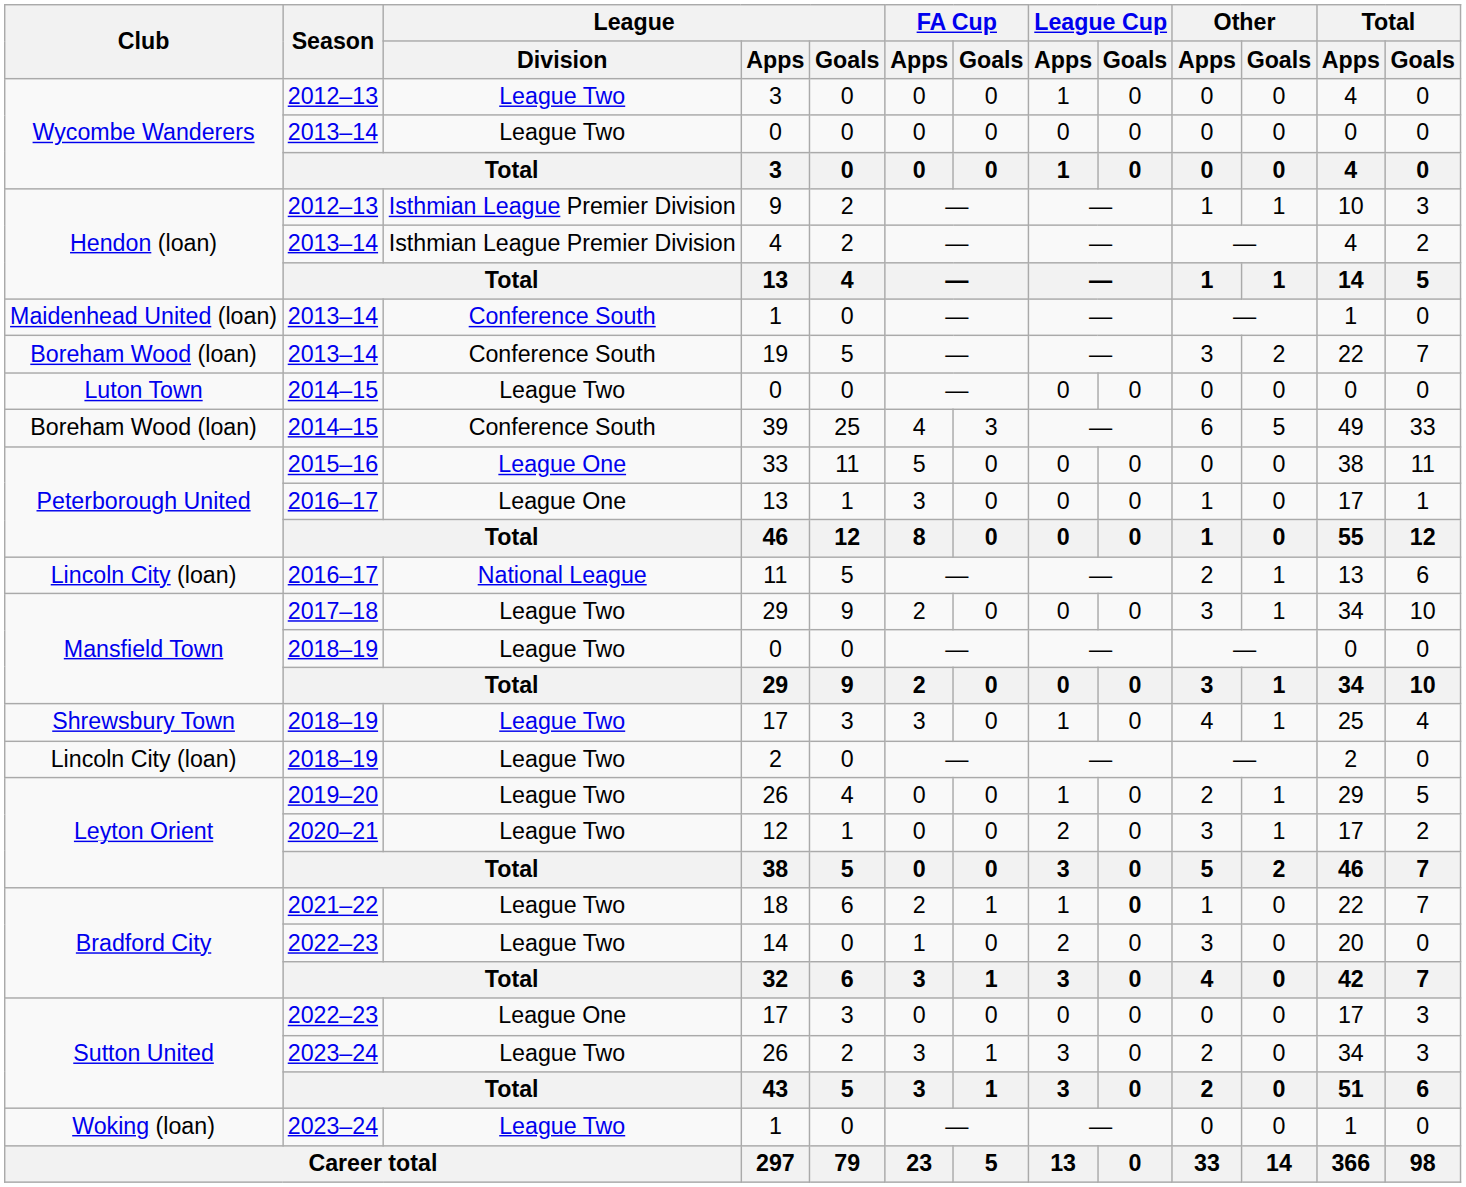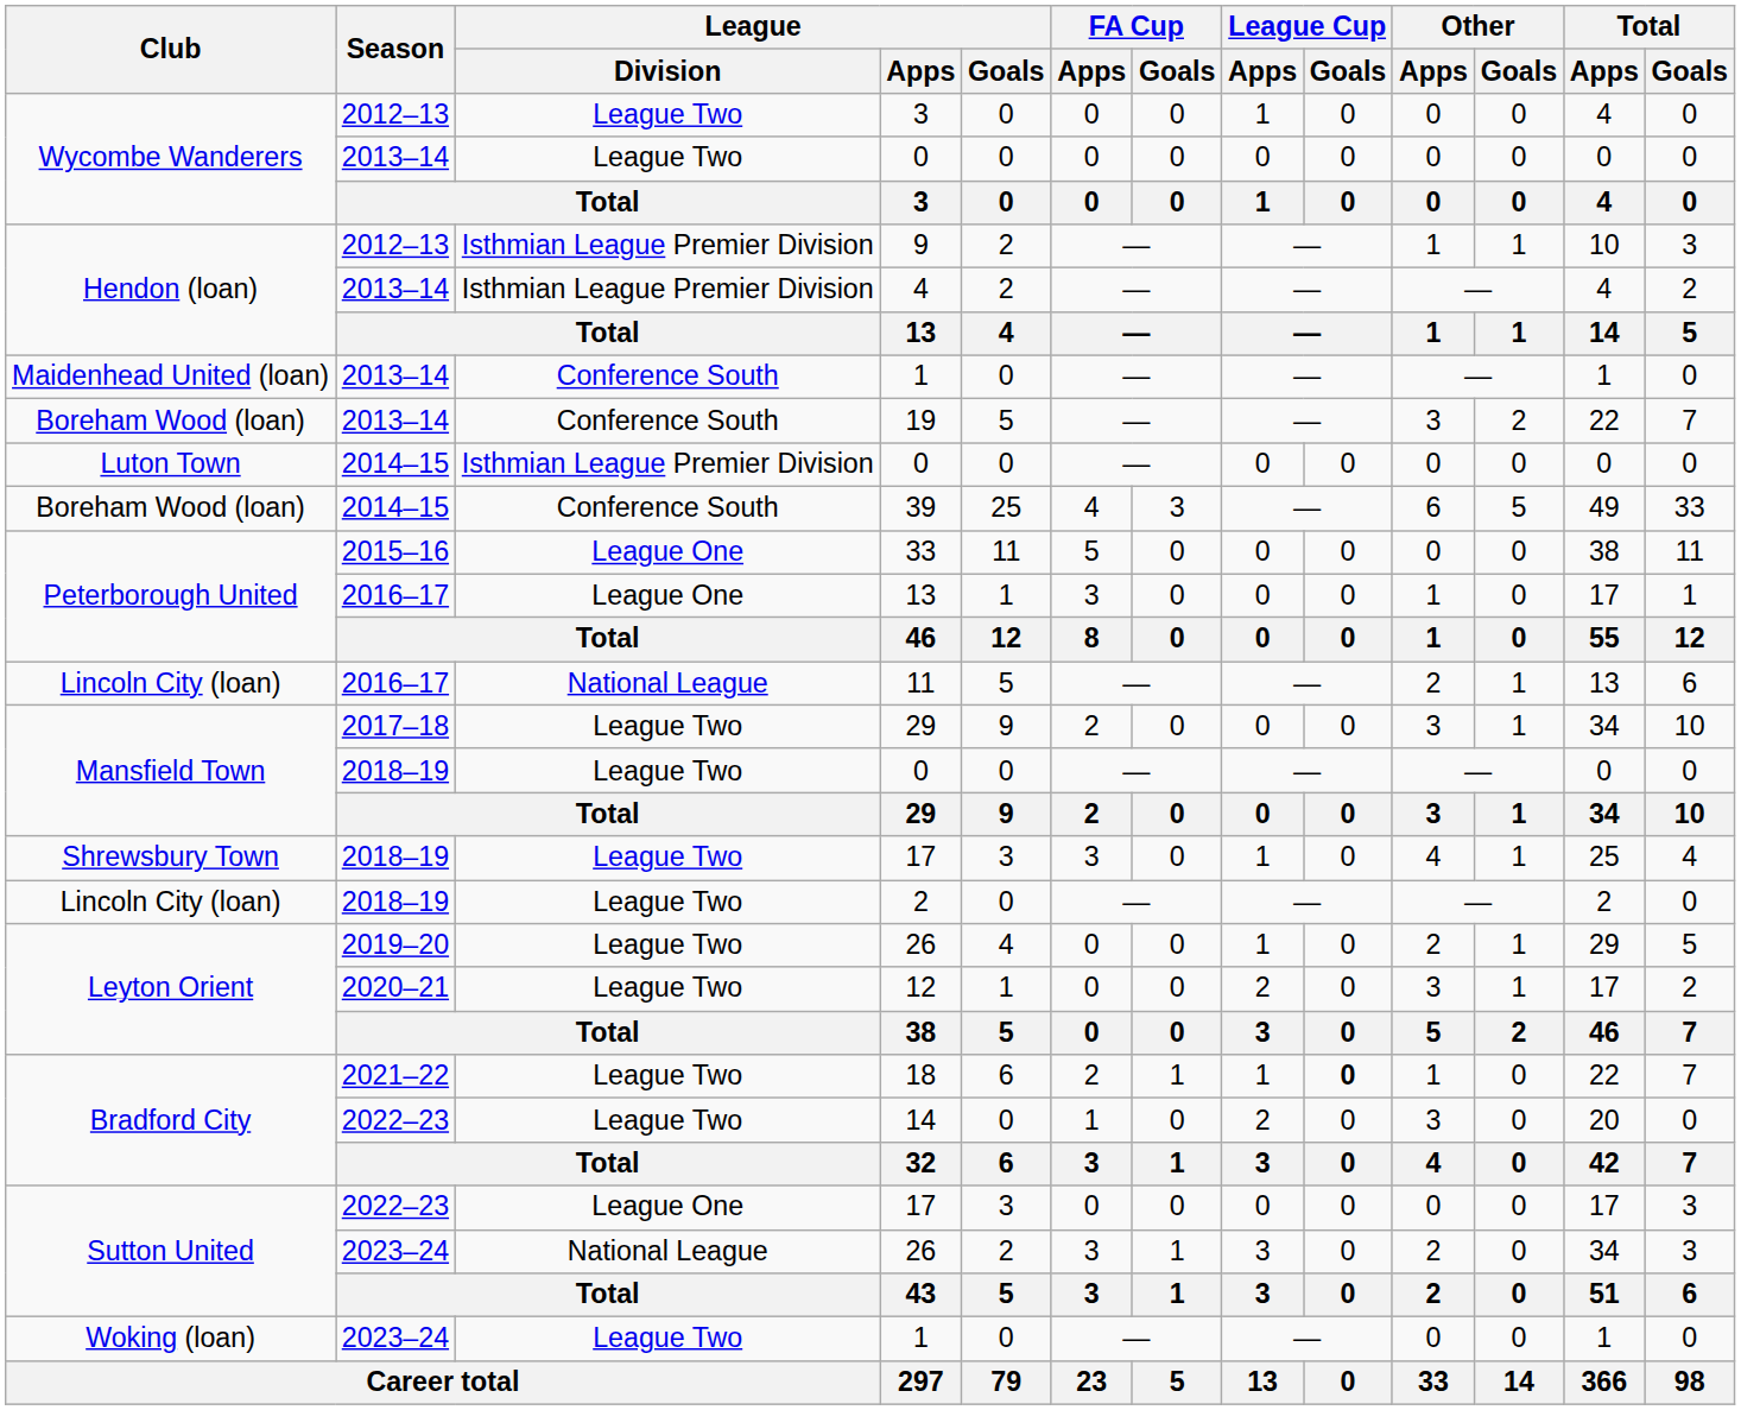 <table class=wikitable style=text-align:center>
 <tr>
 <th rowspan=2>Club</th>
 <th rowspan=2>Season</th>
 <th colspan=3>League</th>
 <th colspan=2><a href='#'>FA Cup</a></th>
 <th colspan=2><a href='#'>League Cup</a></th>
 <th colspan=2>Other</th>
 <th colspan=2>Total</th>
 </tr>
 <tr>
 <th>Division</th>
 <th>Apps</th>
 <th>Goals</th>
 <th>Apps</th>
 <th>Goals</th>
 <th>Apps</th>
 <th>Goals</th>
 <th>Apps</th>
 <th>Goals</th>
 <th>Apps</th>
 <th>Goals</th>
 </tr>
 <tr>
 <td rowspan=3><a href='#'>Wycombe Wanderers</a></td>
 <td><a href='#'>2012–13</a></td>
 <td><a href='#'>League Two</a></td>
 <td>3</td>
 <td>0</td>
 <td>0</td>
 <td>0</td>
 <td>1</td>
 <td>0</td>
 <td>0</td>
 <td>0</td>
 <td>4</td>
 <td>0</td>
 </tr>
 <tr>
 <td><a href='#'>2013–14</a></td>
 <td>League Two</td>
 <td>0</td>
 <td>0</td>
 <td>0</td>
 <td>0</td>
 <td>0</td>
 <td>0</td>
 <td>0</td>
 <td>0</td>
 <td>0</td>
 <td>0</td>
 </tr>
 <tr>
 <th colspan=2>Total</th>
 <th>3</th>
 <th>0</th>
 <th>0</th>
 <th>0</th>
 <th>1</th>
 <th>0</th>
 <th>0</th>
 <th>0</th>
 <th>4</th>
 <th>0</th>
 </tr>
 <tr>
 <td rowspan=3><a href='#'>Hendon</a> (loan)</td>
 <td><a href='#'>2012–13</a></td>
 <td><a href='#'>Isthmian League</a> Premier Division</td>
 <td>9</td>
 <td>2</td>
 <td colspan=2>—</td>
 <td colspan=2>—</td>
 <td>1</td>
 <td>1</td>
 <td>10</td>
 <td>3</td>
 </tr>
 <tr>
 <td><a href='#'>2013–14</a></td>
 <td>Isthmian League Premier Division</td>
 <td>4</td>
 <td>2</td>
 <td colspan=2>—</td>
 <td colspan=2>—</td>
 <td colspan=2>—</td>
 <td>4</td>
 <td>2</td>
 </tr>
 <tr>
 <th colspan=2>Total</th>
 <th>13</th>
 <th>4</th>
 <th colspan=2>—</th>
 <th colspan=2>—</th>
 <th>1</th>
 <th>1</th>
 <th>14</th>
 <th>5</th>
 </tr>
 <tr>
 <td><a href='#'>Maidenhead United</a> (loan)</td>
 <td><a href='#'>2013–14</a></td>
 <td><a href='#'>Conference South</a></td>
 <td>1</td>
 <td>0</td>
 <td colspan=2>—</td>
 <td colspan=2>—</td>
 <td colspan=2>—</td>
 <td>1</td>
 <td>0</td>
 </tr>
 <tr>
 <td><a href='#'>Boreham Wood</a> (loan)</td>
 <td><a href='#'>2013–14</a></td>
 <td>Conference South</td>
 <td>19</td>
 <td>5</td>
 <td colspan=2>—</td>
 <td colspan=2>—</td>
 <td>3</td>
 <td>2</td>
 <td>22</td>
 <td>7</td>
 </tr>
 <tr>
 <td><a href='#'>Luton Town</a></td>
 <td><a href='#'>2014–15</a></td>
-<td>League Two</td>
+<td><a href='#'>Isthmian League</a> Premier Division</td>
 <td>0</td>
 <td>0</td>
 <td colspan=2>—</td>
 <td>0</td>
 <td>0</td>
 <td>0</td>
 <td>0</td>
 <td>0</td>
 <td>0</td>
 </tr>
 <tr>
 <td>Boreham Wood (loan)</td>
 <td><a href='#'>2014–15</a></td>
 <td>Conference South</td>
 <td>39</td>
 <td>25</td>
 <td>4</td>
 <td>3</td>
 <td colspan=2>—</td>
 <td>6</td>
 <td>5</td>
 <td>49</td>
 <td>33</td>
 </tr>
 <tr>
 <td rowspan=3><a href='#'>Peterborough United</a></td>
 <td><a href='#'>2015–16</a></td>
 <td><a href='#'>League One</a></td>
 <td>33</td>
 <td>11</td>
 <td>5</td>
 <td>0</td>
 <td>0</td>
 <td>0</td>
 <td>0</td>
 <td>0</td>
 <td>38</td>
 <td>11</td>
 </tr>
 <tr>
 <td><a href='#'>2016–17</a></td>
 <td>League One</td>
 <td>13</td>
 <td>1</td>
 <td>3</td>
 <td>0</td>
 <td>0</td>
 <td>0</td>
 <td>1</td>
 <td>0</td>
 <td>17</td>
 <td>1</td>
 </tr>
 <tr>
 <th colspan=2>Total</th>
 <th>46</th>
 <th>12</th>
 <th>8</th>
 <th>0</th>
 <th>0</th>
 <th>0</th>
 <th>1</th>
 <th>0</th>
 <th>55</th>
 <th>12</th>
 </tr>
 <tr>
 <td><a href='#'>Lincoln City</a> (loan)</td>
 <td><a href='#'>2016–17</a></td>
 <td><a href='#'>National League</a></td>
 <td>11</td>
 <td>5</td>
 <td colspan=2>—</td>
 <td colspan=2>—</td>
 <td>2</td>
 <td>1</td>
 <td>13</td>
 <td>6</td>
 </tr>
 <tr>
 <td rowspan=3><a href='#'>Mansfield Town</a></td>
 <td><a href='#'>2017–18</a></td>
 <td>League Two</td>
 <td>29</td>
 <td>9</td>
 <td>2</td>
 <td>0</td>
 <td>0</td>
 <td>0</td>
 <td>3</td>
 <td>1</td>
 <td>34</td>
 <td>10</td>
 </tr>
 <tr>
 <td><a href='#'>2018–19</a></td>
 <td>League Two</td>
 <td>0</td>
 <td>0</td>
 <td colspan=2>—</td>
 <td colspan=2>—</td>
 <td colspan=2>—</td>
 <td>0</td>
 <td>0</td>
 </tr>
 <tr>
 <th colspan=2>Total</th>
 <th>29</th>
 <th>9</th>
 <th>2</th>
 <th>0</th>
 <th>0</th>
 <th>0</th>
 <th>3</th>
 <th>1</th>
 <th>34</th>
 <th>10</th>
 </tr>
 <tr>
 <td><a href='#'>Shrewsbury Town</a></td>
 <td><a href='#'>2018–19</a></td>
 <td><a href='#'>League Two</a></td>
 <td>17</td>
 <td>3</td>
 <td>3</td>
 <td>0</td>
 <td>1</td>
 <td>0</td>
 <td>4</td>
 <td>1</td>
 <td>25</td>
 <td>4</td>
 </tr>
 <tr>
 <td>Lincoln City (loan)</td>
 <td><a href='#'>2018–19</a></td>
 <td>League Two</td>
 <td>2</td>
 <td>0</td>
 <td colspan=2>—</td>
 <td colspan=2>—</td>
 <td colspan=2>—</td>
 <td>2</td>
 <td>0</td>
 </tr>
 <tr>
 <td rowspan=3><a href='#'>Leyton Orient</a></td>
 <td><a href='#'>2019–20</a></td>
 <td>League Two</td>
 <td>26</td>
 <td>4</td>
 <td>0</td>
 <td>0</td>
 <td>1</td>
 <td>0</td>
 <td>2</td>
 <td>1</td>
 <td>29</td>
 <td>5</td>
 </tr>
 <tr>
 <td><a href='#'>2020–21</a></td>
 <td>League Two</td>
 <td>12</td>
 <td>1</td>
 <td>0</td>
 <td>0</td>
 <td>2</td>
 <td>0</td>
 <td>3</td>
 <td>1</td>
 <td>17</td>
 <td>2</td>
 </tr>
 <tr>
 <th colspan=2>Total</th>
 <th>38</th>
 <th>5</th>
 <th>0</th>
 <th>0</th>
 <th>3</th>
 <th>0</th>
 <th>5</th>
 <th>2</th>
 <th>46</th>
 <th>7</th>
 </tr>
 <tr>
 <td rowspan="3"><a href='#'>Bradford City</a></td>
 <td><a href='#'>2021–22</a></td>
 <td>League Two</td>
 <td>18</td>
 <td>6</td>
 <td>2</td>
 <td>1</td>
 <td>1</td>
 <td><strong>0</strong></td>
 <td>1</td>
 <td>0</td>
 <td>22</td>
 <td>7</td>
 </tr>
 <tr>
 <td><a href='#'>2022–23</a></td>
 <td>League Two</td>
 <td>14</td>
 <td>0</td>
 <td>1</td>
 <td>0</td>
 <td>2</td>
 <td>0</td>
 <td>3</td>
 <td>0</td>
 <td>20</td>
 <td>0</td>
 </tr>
 <tr>
 <th colspan="2">Total</th>
 <th>32</th>
 <th>6</th>
 <th>3</th>
 <th>1</th>
 <th>3</th>
 <th>0</th>
 <th>4</th>
 <th>0</th>
 <th>42</th>
 <th>7</th>
 </tr>
 <tr>
 <td rowspan="3"><a href='#'>Sutton United</a></td>
 <td><a href='#'>2022–23</a></td>
 <td>League One</td>
 <td>17</td>
 <td>3</td>
 <td>0</td>
 <td>0</td>
 <td>0</td>
 <td>0</td>
 <td>0</td>
 <td>0</td>
 <td>17</td>
 <td>3</td>
 </tr>
 <tr>
 <td><a href='#'>2023–24</a></td>
-<td>League Two</td>
+<td>National League</td>
 <td>26</td>
 <td>2</td>
 <td>3</td>
 <td>1</td>
 <td>3</td>
 <td>0</td>
 <td>2</td>
 <td>0</td>
 <td>34</td>
 <td>3</td>
 </tr>
 <tr>
 <th colspan="2">Total</th>
 <th>43</th>
 <th>5</th>
 <th>3</th>
 <th>1</th>
 <th>3</th>
 <th>0</th>
 <th>2</th>
 <th>0</th>
 <th>51</th>
 <th>6</th>
 </tr>
 <tr>
 <td><a href='#'>Woking</a> (loan)</td>
 <td><a href='#'>2023–24</a></td>
 <td><a href='#'>League Two</a></td>
 <td>1</td>
 <td>0</td>
 <td colspan="2">—</td>
 <td colspan="2">—</td>
 <td>0</td>
 <td>0</td>
 <td>1</td>
 <td>0</td>
 </tr>
 <tr>
 <th colspan=3>Career total</th>
 <th>297</th>
 <th>79</th>
 <th>23</th>
 <th>5</th>
 <th>13</th>
 <th>0</th>
 <th>33</th>
 <th>14</th>
 <th>366</th>
 <th>98</th>
 </tr>
 </table>
